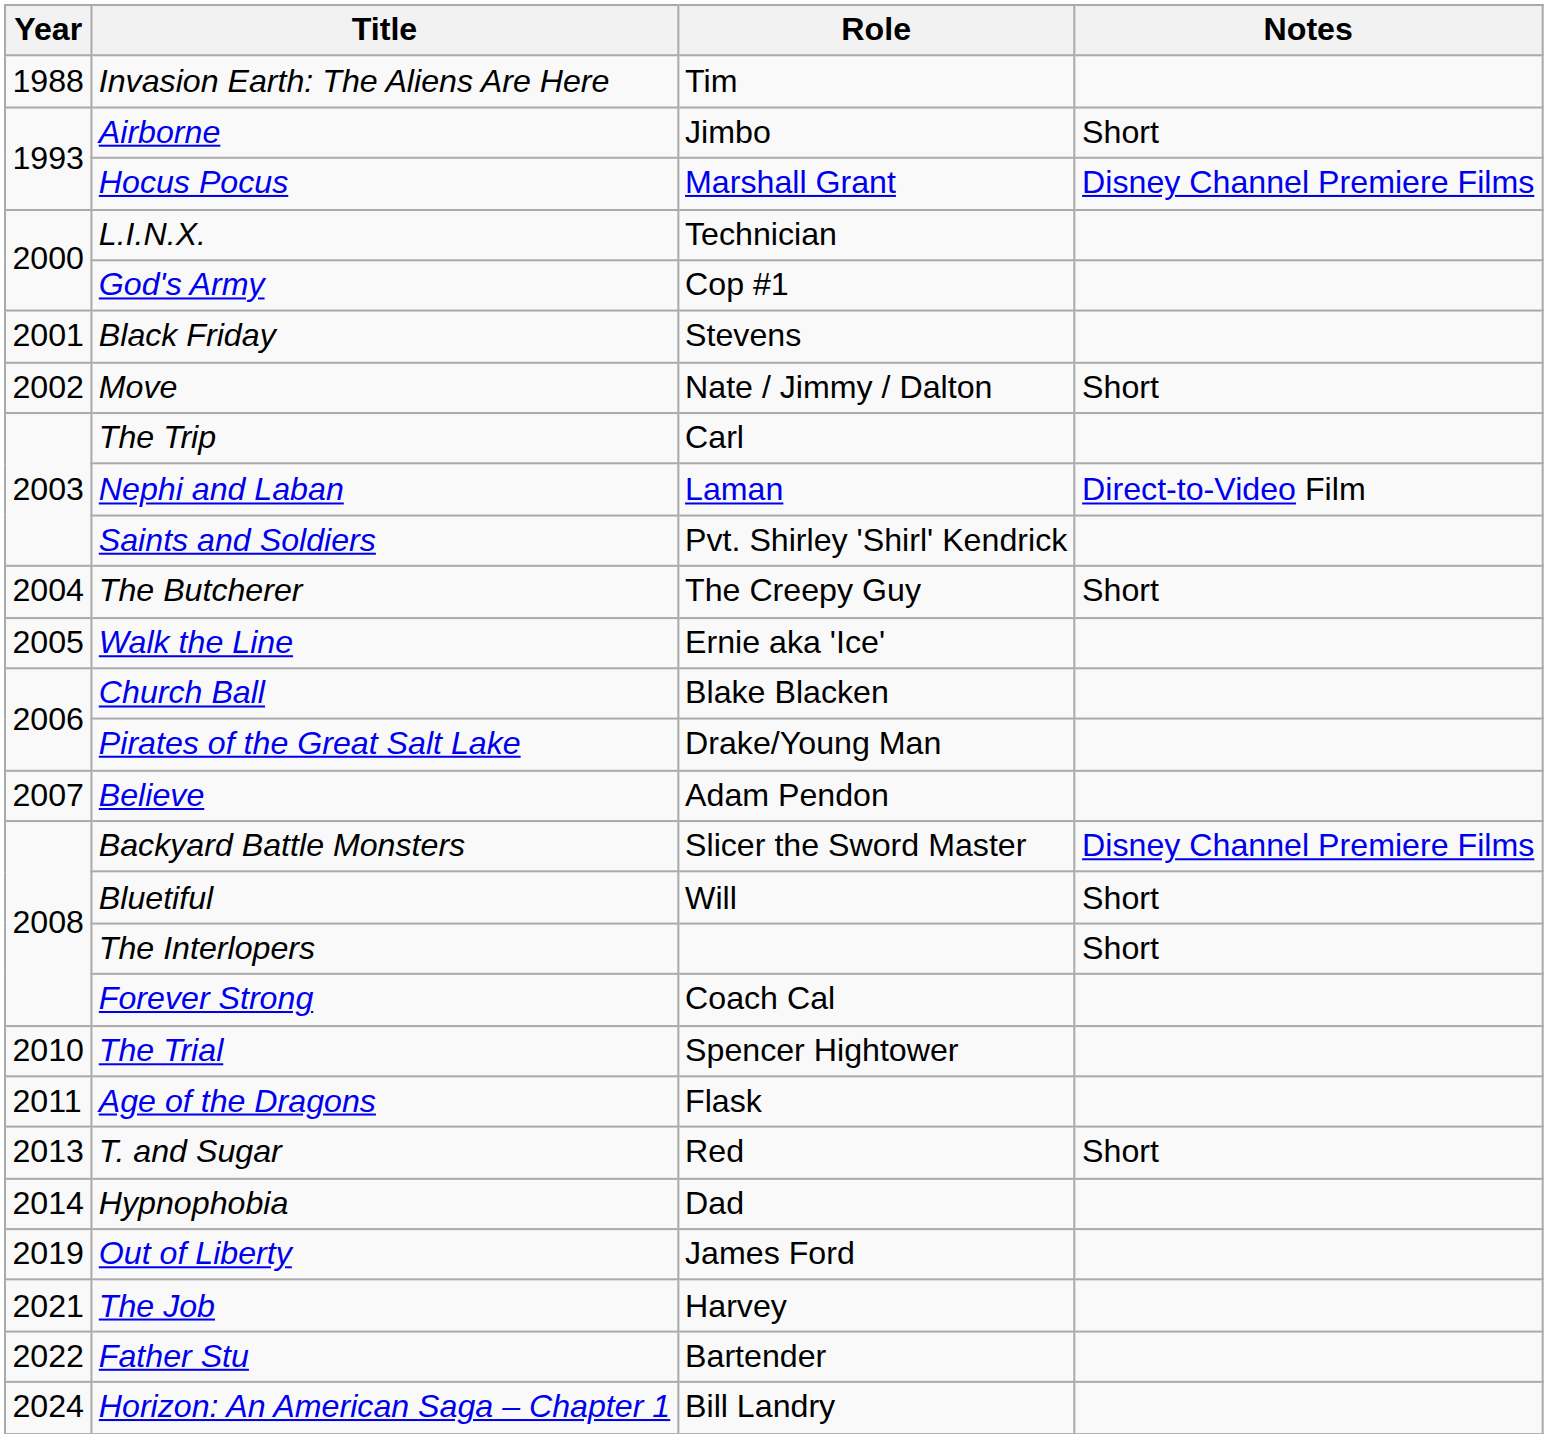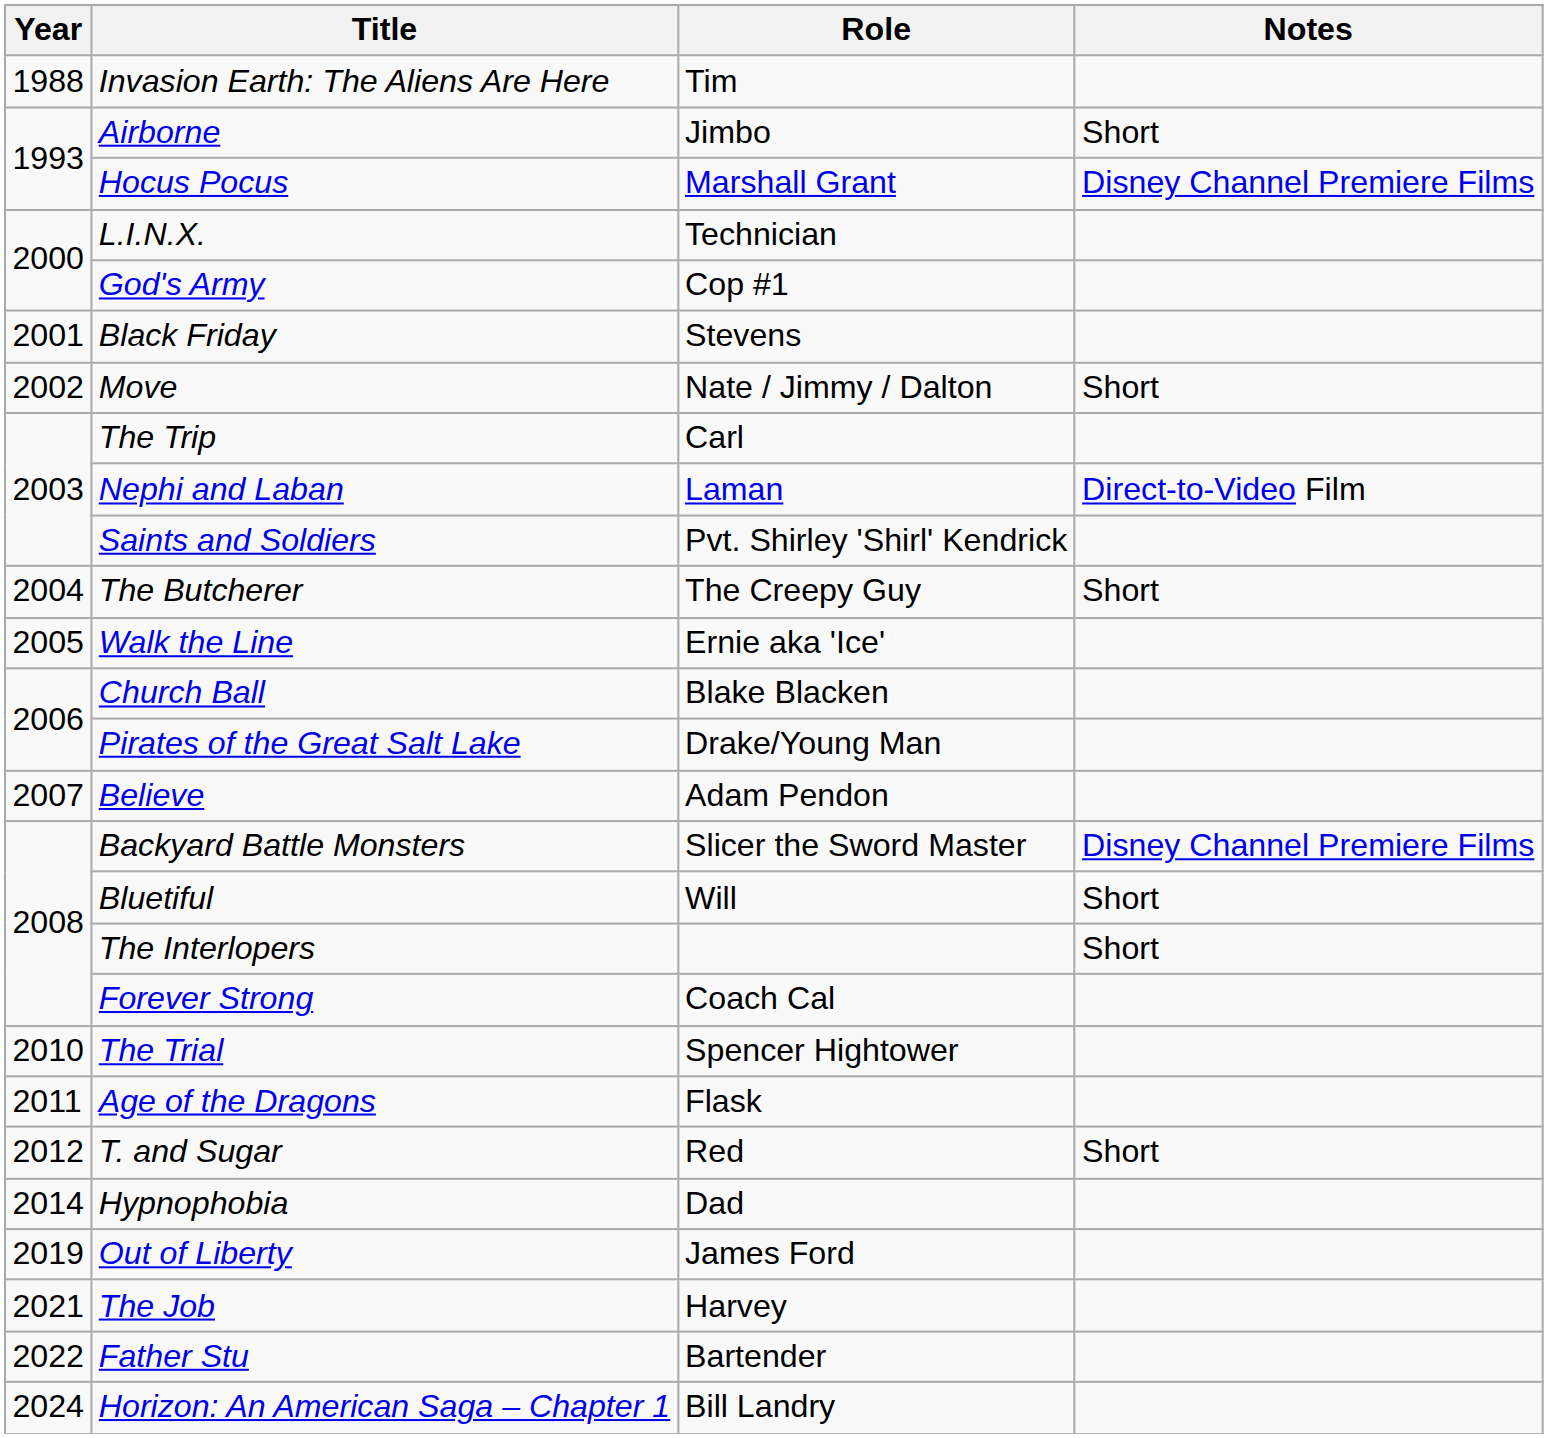 <table class="wikitable sortable">
 <tr>
 <th>Year</th>
 <th>Title</th>
 <th>Role</th>
 <th>Notes</th>
 </tr>
 <tr>
 <td>1988</td>
 <td><em>Invasion Earth: The Aliens Are Here</em></td>
 <td>Tim</td>
 <td></td>
 </tr>
 <tr>
 <td rowspan=2>1993</td>
 <td><em><a href='#'>Airborne</a></em></td>
 <td>Jimbo</td>
 <td>Short</td>
 </tr>
 <tr>
 <td><em><a href='#'>Hocus Pocus</a></em></td>
 <td><a href='#'>Marshall Grant</a></td>
 <td><a href='#'>Disney Channel Premiere Films</a></td>
 </tr>
 <tr>
 <td rowspan=2>2000</td>
 <td><em>L.I.N.X.</em></td>
 <td>Technician</td>
 <td></td>
 </tr>
 <tr>
 <td><em><a href='#'>God's Army</a></em></td>
 <td>Cop #1</td>
 <td></td>
 </tr>
 <tr>
 <td>2001</td>
 <td><em>Black Friday</em></td>
 <td>Stevens</td>
 <td></td>
 </tr>
 <tr>
 <td>2002</td>
 <td><em>Move</em></td>
 <td>Nate / Jimmy / Dalton</td>
 <td>Short</td>
 </tr>
 <tr>
 <td rowspan=3>2003</td>
 <td><em>The Trip</em></td>
 <td>Carl</td>
 <td></td>
 </tr>
 <tr>
 <td><em><a href='#'>Nephi and Laban</a></em></td>
 <td><a href='#'>Laman</a></td>
 <td><a href='#'>Direct-to-Video</a> Film</td>
 </tr>
 <tr>
 <td><em><a href='#'>Saints and Soldiers</a></em></td>
 <td>Pvt. Shirley 'Shirl' Kendrick</td>
 <td></td>
 </tr>
 <tr>
 <td>2004</td>
 <td><em>The Butcherer</em></td>
 <td>The Creepy Guy</td>
 <td>Short</td>
 </tr>
 <tr>
 <td>2005</td>
 <td><em><a href='#'>Walk the Line</a></em></td>
 <td>Ernie aka 'Ice'</td>
 <td></td>
 </tr>
 <tr>
 <td rowspan=2>2006</td>
 <td><em><a href='#'>Church Ball</a></em></td>
 <td>Blake Blacken</td>
 <td></td>
 </tr>
 <tr>
 <td><em><a href='#'>Pirates of the Great Salt Lake</a></em></td>
 <td>Drake/Young Man</td>
 <td></td>
 </tr>
 <tr>
 <td>2007</td>
 <td><em><a href='#'>Believe</a></em></td>
 <td>Adam Pendon</td>
 <td></td>
 </tr>
 <tr>
 <td rowspan=4>2008</td>
 <td><em>Backyard Battle Monsters</em></td>
 <td>Slicer the Sword Master</td>
 <td><a href='#'>Disney Channel Premiere Films</a></td>
 </tr>
 <tr>
 <td><em>Bluetiful</em></td>
 <td>Will</td>
 <td>Short</td>
 </tr>
 <tr>
 <td><em>The Interlopers</em></td>
 <td></td>
 <td>Short</td>
 </tr>
 <tr>
 <td><em><a href='#'>Forever Strong</a></em></td>
 <td>Coach Cal</td>
 <td></td>
 </tr>
 <tr>
 <td>2010</td>
 <td><em><a href='#'>The Trial</a></em></td>
 <td>Spencer Hightower</td>
 <td></td>
 </tr>
 <tr>
 <td>2011</td>
 <td><em><a href='#'>Age of the Dragons</a></em></td>
 <td>Flask</td>
 <td></td>
 </tr>
 <tr>
-<td>2013</td>
+<td>2012</td>
 <td><em>T. and Sugar</em></td>
 <td>Red</td>
 <td>Short</td>
 </tr>
 <tr>
 <td>2014</td>
 <td><em>Hypnophobia</em></td>
 <td>Dad</td>
 <td></td>
 </tr>
 <tr>
 <td>2019</td>
 <td><em><a href='#'>Out of Liberty</a></em></td>
 <td>James Ford</td>
 <td></td>
 </tr>
 <tr>
 <td>2021</td>
 <td><em><a href='#'>The Job</a></em></td>
 <td>Harvey</td>
 <td></td>
 </tr>
 <tr>
 <td>2022</td>
 <td><em><a href='#'>Father Stu</a></em></td>
 <td>Bartender</td>
 <td></td>
 </tr>
 <tr>
 <td>2024</td>
 <td><em><a href='#'>Horizon: An American Saga – Chapter 1</a></em></td>
 <td>Bill Landry</td>
 <td></td>
 </tr>
 </table>
